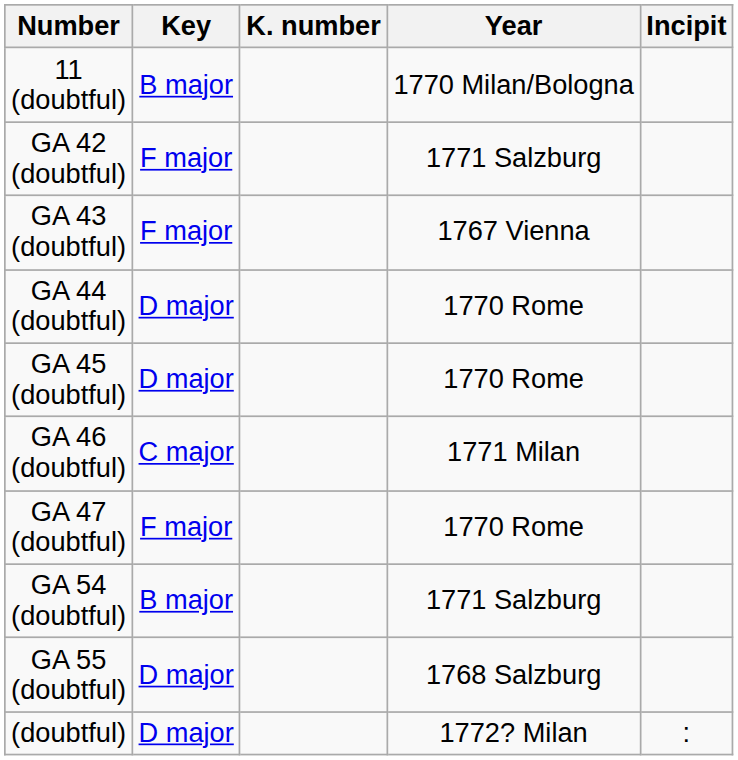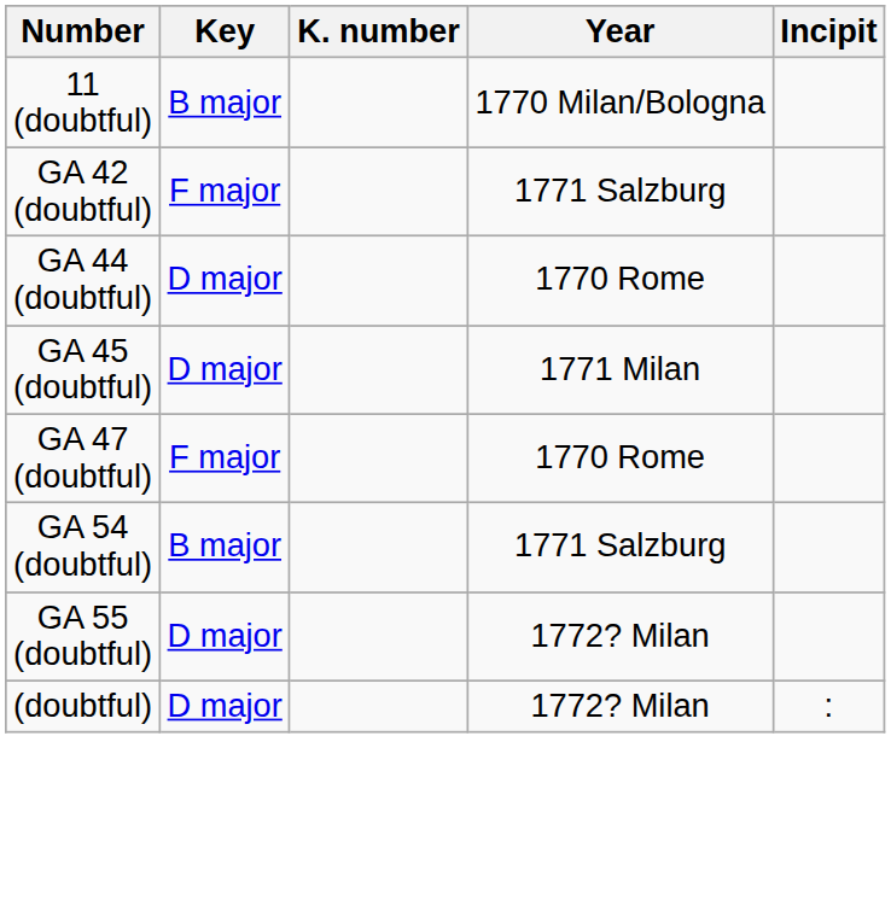 <table class="wikitable sortable">
 <tr>
 <th>Number</th>
 <th>Key</th>
 <th>K. number</th>
 <th>Year</th>
 <th>Incipit</th>
 </tr>
 <tr align=center>
 <td>11<br>(doubtful)</td>
 <td><a href='#'>B major</a></td>
 <td></td>
 <td>1770 Milan/Bologna</td>
 <td><br></td>
 </tr>
 <tr align=center>
 <td>GA 42<br>(doubtful)</td>
 <td><a href='#'>F major</a></td>
 <td></td>
 <td>1771 Salzburg</td>
 <td><br></td>
 </tr>
 <tr align=center>
-<td>GA 43<br>(doubtful)</td>
-<td><a href='#'>F major</a></td>
-<td></td>
-<td>1767 Vienna</td>
-<td><br></td>
-</tr>
-<tr align=center>
 <td>GA 44<br>(doubtful)</td>
 <td><a href='#'>D major</a></td>
 <td></td>
 <td>1770 Rome</td>
 <td><br></td>
 </tr>
 <tr align=center>
 <td>GA 45<br>(doubtful)</td>
 <td><a href='#'>D major</a></td>
-<td></td>
-<td>1770 Rome</td>
-<td><br></td>
-</tr>
-<tr align=center>
-<td>GA 46<br>(doubtful)</td>
-<td><a href='#'>C major</a></td>
 <td></td>
 <td>1771 Milan</td>
 <td><br></td>
 </tr>
 <tr align=center>
 <td>GA 47<br>(doubtful)</td>
 <td><a href='#'>F major</a></td>
 <td></td>
 <td>1770 Rome</td>
 <td><br></td>
 </tr>
 <tr align=center>
 <td>GA 54<br>(doubtful)</td>
 <td><a href='#'>B major</a></td>
 <td></td>
 <td>1771 Salzburg</td>
 <td><br></td>
 </tr>
 <tr align=center>
 <td>GA 55<br>(doubtful)</td>
 <td><a href='#'>D major</a></td>
 <td></td>
-<td>1768 Salzburg</td>
+<td>1772? Milan</td>
 <td><br></td>
 </tr>
 <tr align=center>
 <td>(doubtful)</td>
 <td><a href='#'>D major</a></td>
 <td></td>
 <td>1772? Milan</td>
 <td>:</td>
 </tr>
 </table>
